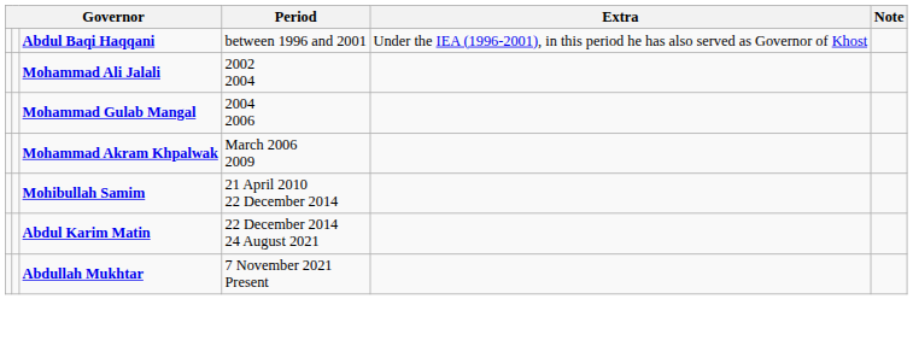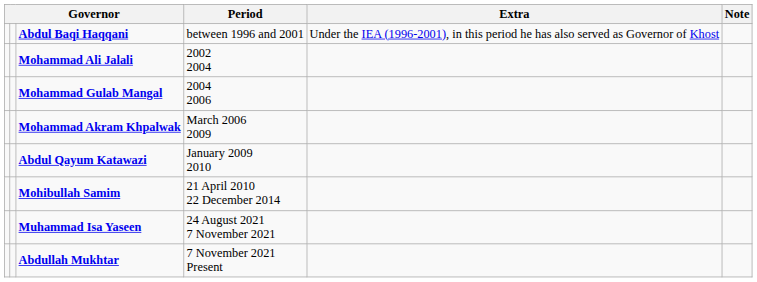 <table class="wikitable">
 <tr>
 <th colspan="3">Governor</th>
 <th>Period</th>
 <th>Extra</th>
 <th>Note</th>
 </tr>
 <tr>
 <td></td>
 <td></td>
 <td><strong><a href='#'>Abdul Baqi Haqqani</a></strong></td>
 <td>between 1996 and 2001</td>
 <td>Under the <a href='#'>IEA (1996-2001)</a>, in this period he has also served as Governor of <a href='#'>Khost</a></td>
 <td></td>
 </tr>
 <tr>
 <td></td>
 <td></td>
 <td><strong><a href='#'>Mohammad Ali Jalali</a></strong></td>
 <td>2002 <br> 2004</td>
 <td></td>
 <td></td>
 </tr>
 <tr>
 <td></td>
 <td></td>
 <td><strong><a href='#'>Mohammad Gulab Mangal</a> </strong></td>
 <td>2004 <br> 2006</td>
 <td></td>
 <td></td>
 </tr>
 <tr>
 <td></td>
 <td></td>
 <td><strong><a href='#'>Mohammad Akram Khpalwak</a> </strong></td>
 <td>March 2006 <br> 2009</td>
 <td></td>
 <td></td>
 </tr>
 <tr>
 <td></td>
 <td></td>
+<td><strong><a href='#'>Abdul Qayum Katawazi</a> </strong></td>
+<td>January 2009 <br> 2010</td>
+<td></td>
+<td></td>
+</tr>
+<tr>
+<td></td>
+<td></td>
 <td><strong><a href='#'>Mohibullah Samim</a> </strong></td>
 <td>21 April 2010 <br> 22 December 2014</td>
 <td></td>
 <td></td>
 </tr>
 <tr>
 <td></td>
 <td></td>
-<td><strong><a href='#'>Abdul Karim Matin</a> </strong></td>
-<td>22 December 2014<br>24 August 2021</td>
+<td><strong><a href='#'>Muhammad Isa Yaseen</a></strong></td>
+<td>24 August 2021<br>7 November 2021</td>
 <td></td>
 <td></td>
 </tr>
 <tr>
 <td></td>
 <td></td>
 <td><strong><a href='#'>Abdullah Mukhtar</a></strong></td>
 <td>7 November 2021<br>Present</td>
 <td></td>
 <td></td>
 </tr>
 </table>
